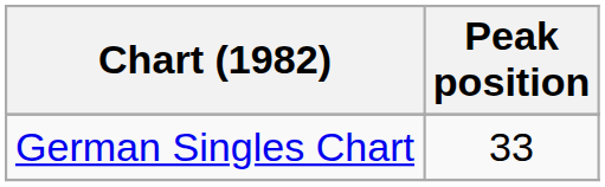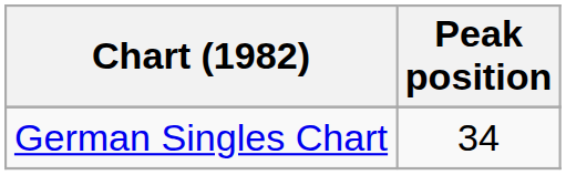 <table class="wikitable sortable">
 <tr>
 <th>Chart (1982)</th>
 <th style="text-align:center;">Peak<br>position</th>
 </tr>
 <tr>
 </tr>
 <tr>
 </tr>
 <tr>
 <td><a href='#'>German Singles Chart</a></td>
-<td style="text-align:center;">33</td>
+<td style="text-align:center;">34</td>
 </tr>
 <tr>
 </tr>
 </table>
